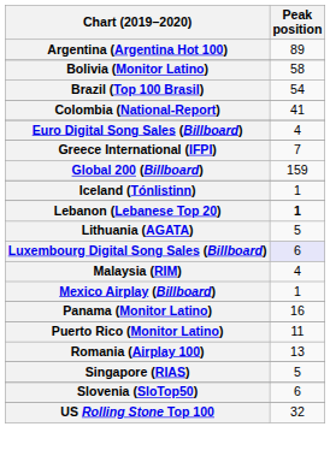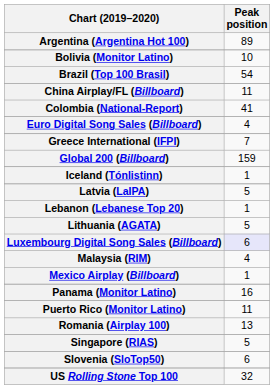 <table class="wikitable sortable plainrowheaders" style="text-align:center">
 <tr>
 <th scope="col">Chart (2019–2020)</th>
 <th scope="col">Peak<br>position</th>
 </tr>
 <tr>
 <th scope="row">Argentina (<a href='#'>Argentina Hot 100</a>)</th>
 <td>89</td>
 </tr>
 <tr>
 </tr>
 <tr>
 </tr>
 <tr>
 </tr>
 <tr>
 </tr>
 <tr>
 <th scope="row">Bolivia (<a href='#'>Monitor Latino</a>)</th>
-<td>58</td>
+<td>10</td>
 </tr>
 <tr>
 <th scope="row">Brazil (<a href='#'>Top 100 Brasil</a>)</th>
 <td>54</td>
 </tr>
 <tr>
 </tr>
 <tr>
 </tr>
 <tr>
 </tr>
 <tr>
+</tr>
+<tr>
+<th scope="row">China Airplay/FL (<em><a href='#'>Billboard</a></em>)</th>
+<td>11</td>
 </tr>
 <tr>
 <th scope="row">Colombia (<a href='#'>National-Report</a>)</th>
 <td>41</td>
 </tr>
 <tr>
 </tr>
 <tr>
 </tr>
 <tr>
 </tr>
 <tr>
 </tr>
 <tr>
 <th scope="row"><a href='#'>Euro Digital Song Sales</a> (<em><a href='#'>Billboard</a></em>)</th>
 <td>4</td>
 </tr>
 <tr>
 </tr>
 <tr>
 </tr>
 <tr>
 </tr>
 <tr>
 <th scope="row">Greece International (<a href='#'>IFPI</a>)</th>
 <td>7</td>
 </tr>
 <tr>
 <th scope="row"><a href='#'>Global 200</a> (<em><a href='#'>Billboard</a></em>)</th>
 <td>159</td>
 </tr>
 <tr>
 </tr>
 <tr>
 </tr>
 <tr>
 </tr>
 <tr>
 <th scope="row">Iceland (<a href='#'>Tónlistinn</a>)</th>
 <td>1</td>
 </tr>
 <tr>
 </tr>
 <tr>
 </tr>
 <tr>
 </tr>
 <tr>
+<th scope="row">Latvia (<a href='#'>LaIPA</a>)</th>
+<td>5</td>
+</tr>
+<tr>
 <th scope="row">Lebanon (<a href='#'>Lebanese Top 20</a>)</th>
-<td><strong>1</strong></td>
+<td>1</td>
 </tr>
 <tr>
 <th scope="row">Lithuania (<a href='#'>AGATA</a>)</th>
 <td>5</td>
 </tr>
 <tr>
 <th scope="row"><a href='#'>Luxembourg Digital Song Sales</a> (<em><a href='#'>Billboard</a></em>)</th>
 <td style="background: lavender;">6</td>
 </tr>
 <tr>
 <th scope="row">Malaysia (<a href='#'>RIM</a>)</th>
 <td>4</td>
 </tr>
 <tr>
 <th scope="row"><a href='#'>Mexico Airplay</a> (<em><a href='#'>Billboard</a></em>)</th>
 <td>1</td>
 </tr>
 <tr>
 </tr>
 <tr>
 </tr>
 <tr>
 </tr>
 <tr>
 </tr>
 <tr>
 <th scope="row">Panama (<a href='#'>Monitor Latino</a>)</th>
 <td>16</td>
 </tr>
 <tr>
 </tr>
 <tr>
 </tr>
 <tr>
 <th scope="row">Puerto Rico (<a href='#'>Monitor Latino</a>)</th>
 <td>11</td>
 </tr>
 <tr>
 <th scope="row">Romania (<a href='#'>Airplay 100</a>)</th>
 <td>13</td>
 </tr>
 <tr>
 </tr>
 <tr>
 </tr>
 <tr>
 <th scope="row">Singapore (<a href='#'>RIAS</a>)</th>
 <td>5</td>
 </tr>
 <tr>
 </tr>
 <tr>
 </tr>
 <tr>
 <th scope="row">Slovenia (<a href='#'>SloTop50</a>)</th>
 <td>6</td>
 </tr>
 <tr>
 </tr>
 <tr>
 </tr>
 <tr>
 </tr>
 <tr>
 </tr>
 <tr>
 </tr>
 <tr>
 </tr>
 <tr>
 </tr>
 <tr>
 </tr>
 <tr>
 </tr>
 <tr>
 </tr>
 <tr>
 </tr>
 <tr>
 </tr>
 <tr>
 <th scope="row">US <a href='#'><em>Rolling Stone</em> Top 100</a></th>
 <td>32</td>
 </tr>
 </table>
